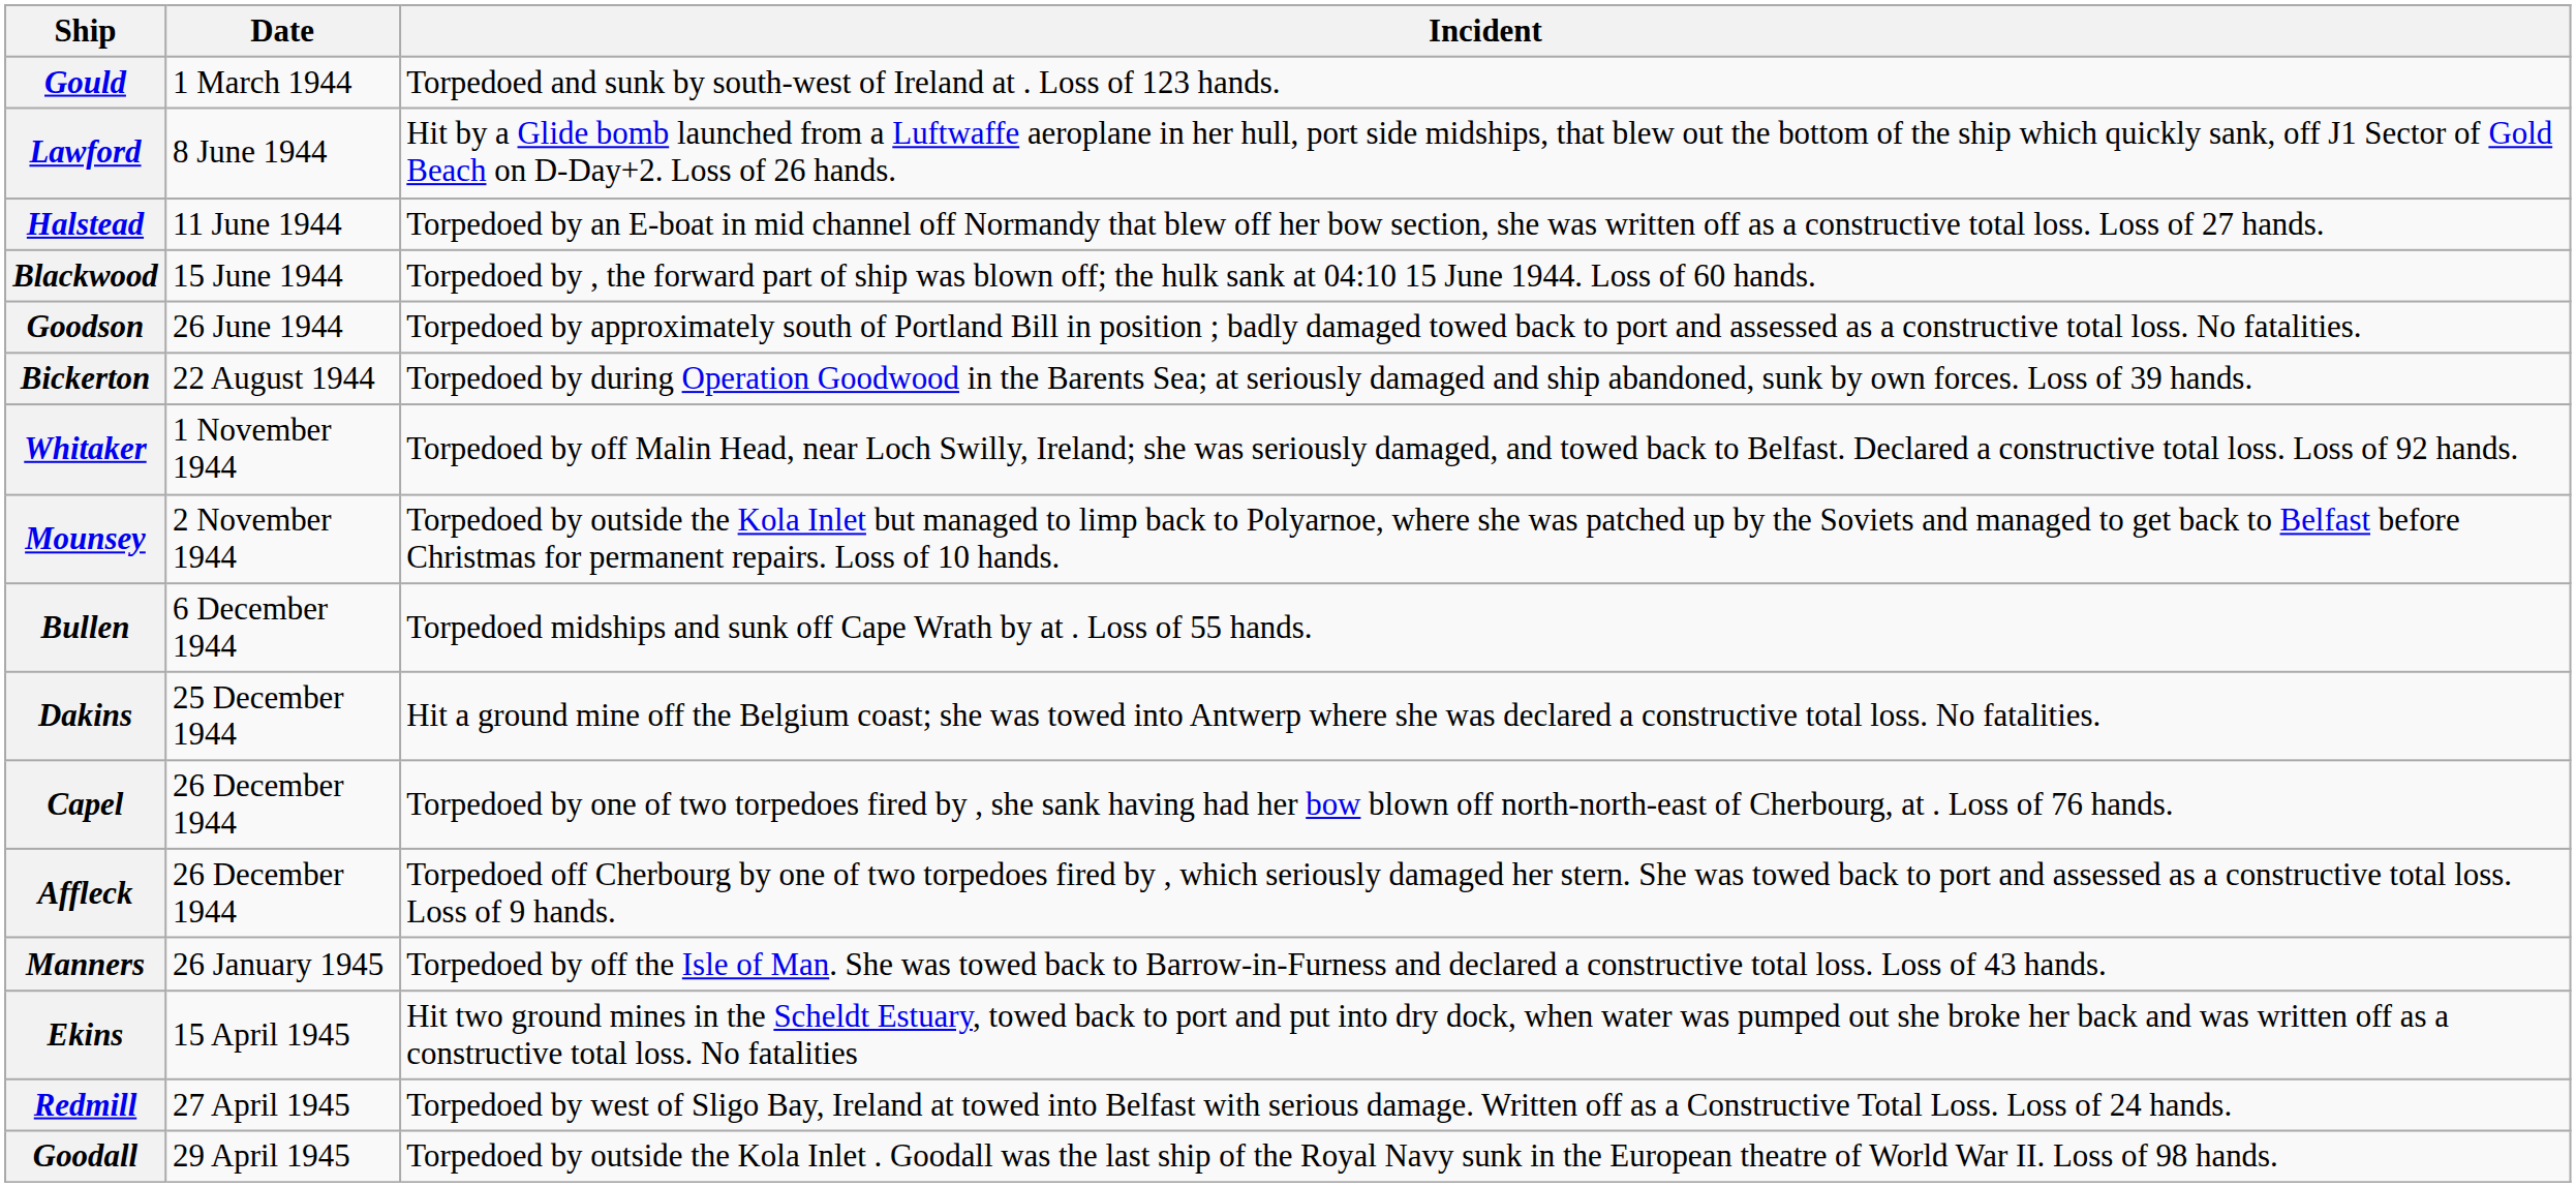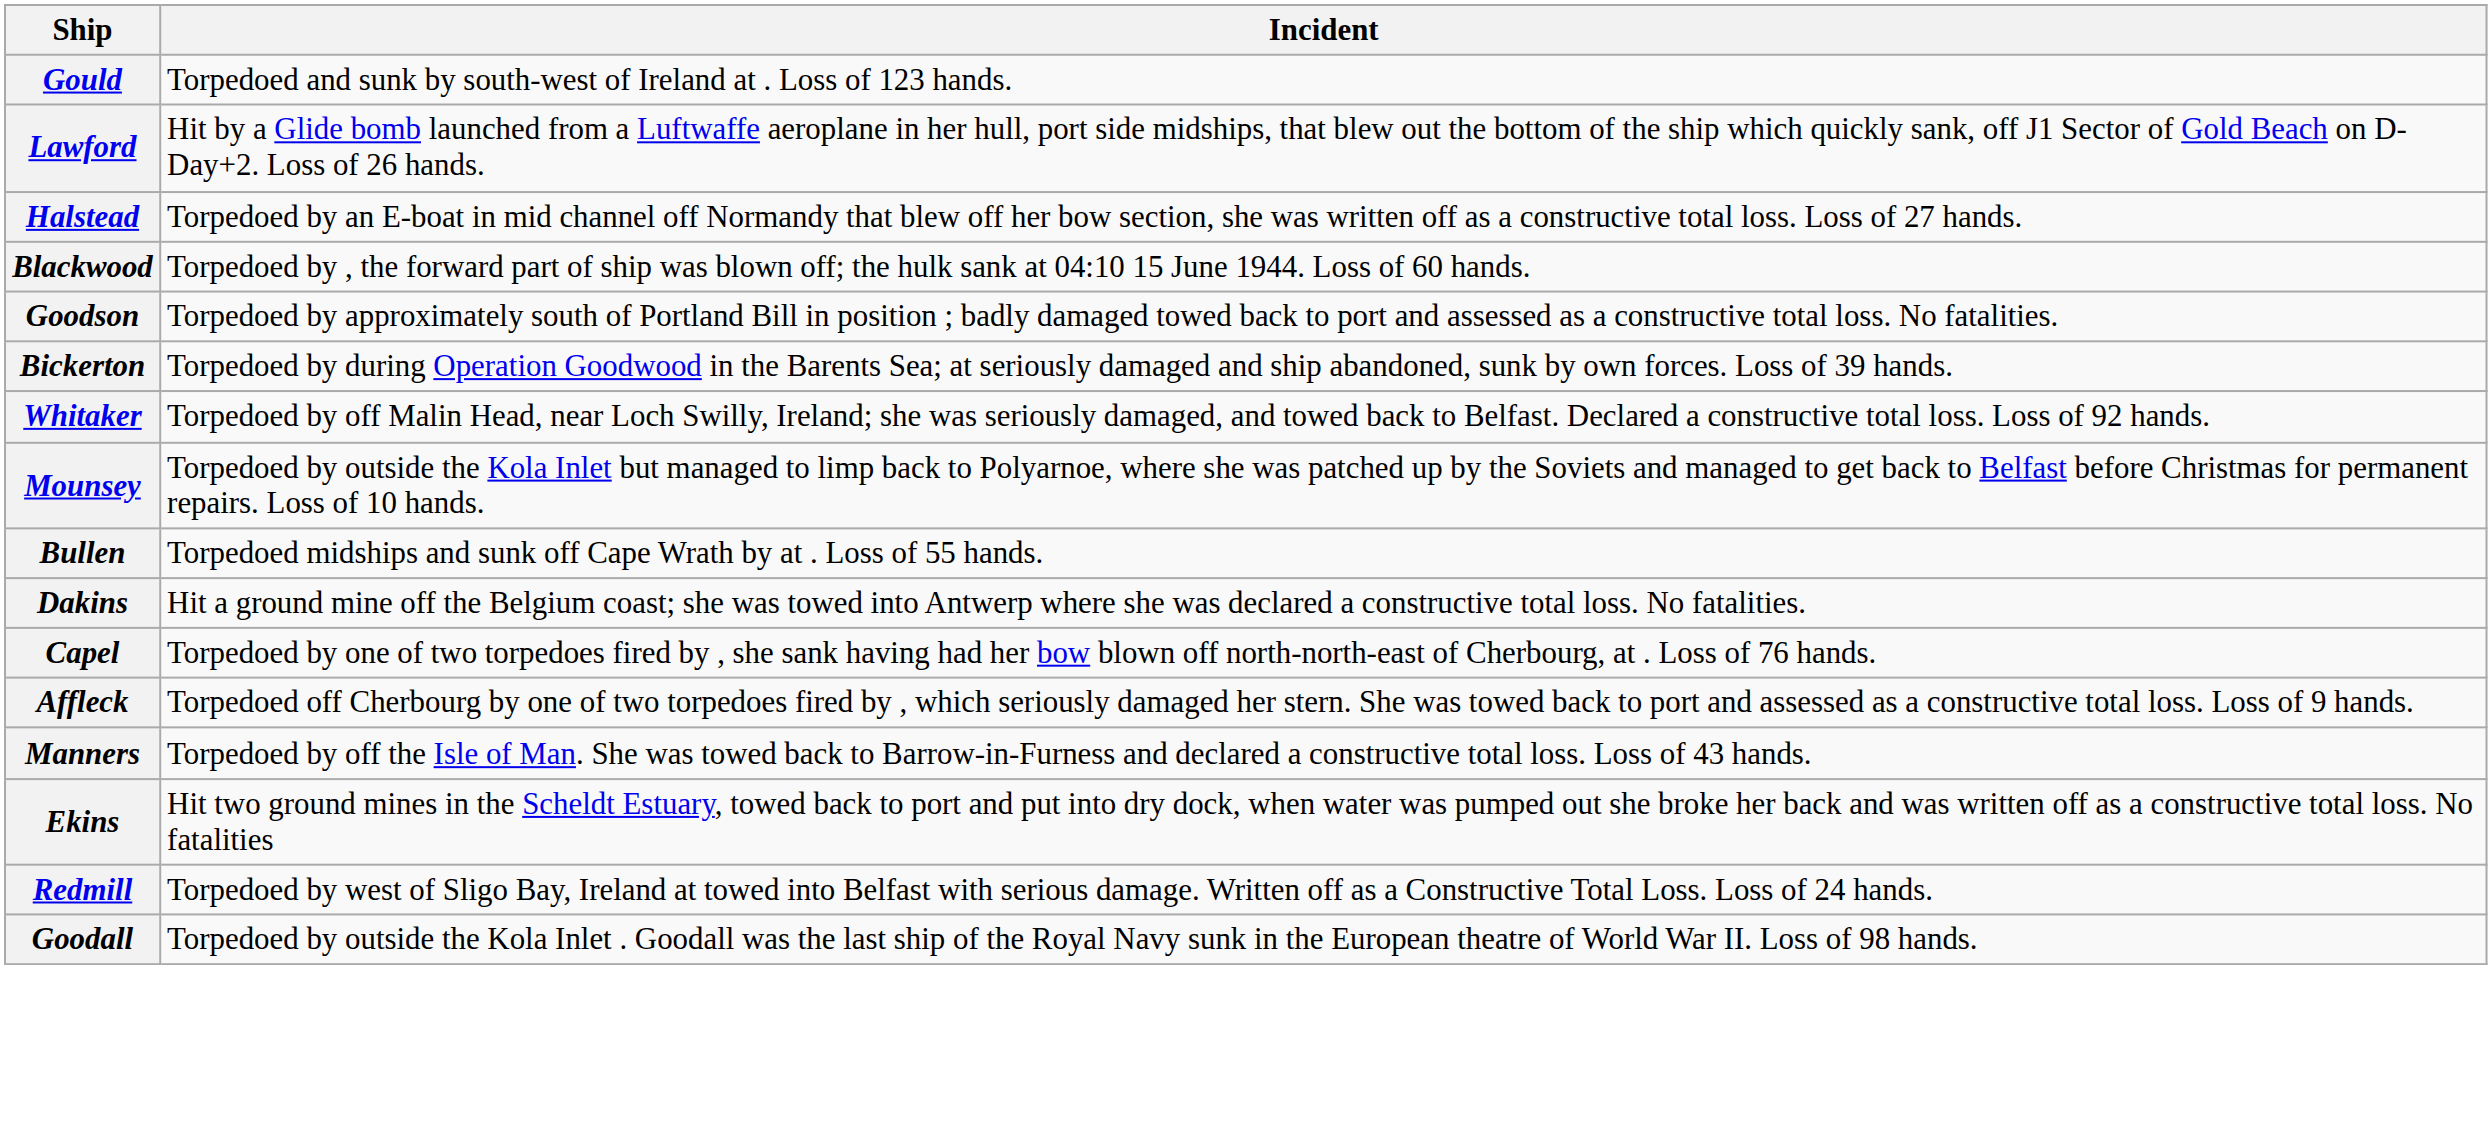 <table class="wikitable plainrowheaders" style="font-size:97%;">
 <tr>
 <th scope="col">Ship</th>
-<th scope="col">Date</th>
 <th scope="col">Incident</th>
 </tr>
 <tr>
 <th scope="row"><em><a href='#'>Gould</a></em></th>
-<td>1 March 1944</td>
 <td>Torpedoed and sunk by  south-west of Ireland at . Loss of 123 hands.</td>
 </tr>
 <tr>
 <th scope="row"><em><a href='#'>Lawford</a></em></th>
-<td>8 June 1944</td>
 <td>Hit by a <a href='#'>Glide bomb</a> launched from a <a href='#'>Luftwaffe</a> aeroplane in her hull, port side midships, that blew out the bottom of the ship which quickly sank, off J1 Sector of <a href='#'>Gold Beach</a> on D-Day+2. Loss of 26 hands.</td>
 </tr>
 <tr>
 <th scope="row"><em><a href='#'>Halstead</a></em></th>
-<td>11 June 1944</td>
 <td>Torpedoed by an E-boat in mid channel off Normandy that blew off her bow section, she was written off as a constructive total loss. Loss of 27 hands.</td>
 </tr>
 <tr>
 <th scope="row" style="white-space:nowrap"><em>Blackwood</em></th>
-<td>15 June 1944</td>
 <td>Torpedoed by , the forward part of ship was blown off; the hulk sank at 04:10 15 June 1944. Loss of 60 hands.</td>
 </tr>
 <tr>
 <th scope="row"><em>Goodson</em></th>
-<td>26 June 1944</td>
 <td>Torpedoed by  approximately  south of Portland Bill in position ; badly damaged towed back to port and assessed as a constructive total loss. No fatalities.</td>
 </tr>
 <tr>
 <th scope="row"><em>Bickerton</em></th>
-<td>22 August 1944</td>
 <td>Torpedoed by  during <a href='#'>Operation Goodwood</a> in the Barents Sea; at  seriously damaged and ship abandoned, sunk by own forces. Loss of 39 hands.</td>
 </tr>
 <tr>
 <th scope="row"><em><a href='#'>Whitaker</a></em></th>
-<td>1 November 1944</td>
 <td>Torpedoed by  off Malin Head, near Loch Swilly, Ireland; she was seriously damaged, and towed back to Belfast. Declared a constructive total loss. Loss of 92 hands.</td>
 </tr>
 <tr>
 <th scope="row"><em><a href='#'>Mounsey</a></em></th>
-<td>2 November 1944</td>
 <td>Torpedoed by  outside the <a href='#'>Kola Inlet</a> but managed to limp back to Polyarnoe, where she was patched up by the Soviets and managed to get back to <a href='#'>Belfast</a> before Christmas for permanent repairs. Loss of 10 hands.</td>
 </tr>
 <tr>
 <th scope="row"><em>Bullen</em></th>
-<td>6 December 1944</td>
 <td>Torpedoed midships and sunk off Cape Wrath by  at . Loss of 55 hands.</td>
 </tr>
 <tr>
 <th scope="row"><em>Dakins</em></th>
-<td>25 December 1944</td>
 <td>Hit a ground mine off the Belgium coast; she was towed into Antwerp where she was declared a constructive total loss. No fatalities.</td>
 </tr>
 <tr>
 <th scope="row"><em>Capel</em></th>
-<td>26 December 1944</td>
 <td>Torpedoed by one of two torpedoes fired by , she sank having had her <a href='#'>bow</a> blown off north-north-east of Cherbourg, at . Loss of 76 hands.</td>
 </tr>
 <tr>
 <th scope="row"><em>Affleck</em></th>
-<td>26 December 1944</td>
 <td>Torpedoed off Cherbourg by one of two torpedoes fired by , which seriously damaged her stern. She was towed back to port and assessed as a constructive total loss. Loss of 9 hands.</td>
 </tr>
 <tr>
 <th scope="row"><em>Manners</em></th>
-<td>26 January 1945</td>
 <td>Torpedoed by  off the <a href='#'>Isle of Man</a>. She was towed back to Barrow-in-Furness and declared a constructive total loss. Loss of 43 hands.</td>
 </tr>
 <tr>
 <th scope="row"><em>Ekins</em></th>
-<td>15 April 1945</td>
 <td>Hit two ground mines in the <a href='#'>Scheldt Estuary</a>, towed back to port and put into dry dock, when water was pumped out she broke her back and was written off as a constructive total loss. No fatalities</td>
 </tr>
 <tr>
 <th scope="row"><em><a href='#'>Redmill</a></em></th>
-<td>27 April 1945</td>
 <td>Torpedoed by   west of Sligo Bay, Ireland at  towed into Belfast with serious damage. Written off as a Constructive Total Loss. Loss of 24 hands.</td>
 </tr>
 <tr>
 <th scope="row"><em>Goodall</em></th>
-<td>29 April 1945</td>
 <td>Torpedoed by  outside the Kola Inlet .  Goodall was the last ship of the Royal Navy sunk in the European theatre of World War II. Loss of 98 hands.</td>
 </tr>
 </table>
